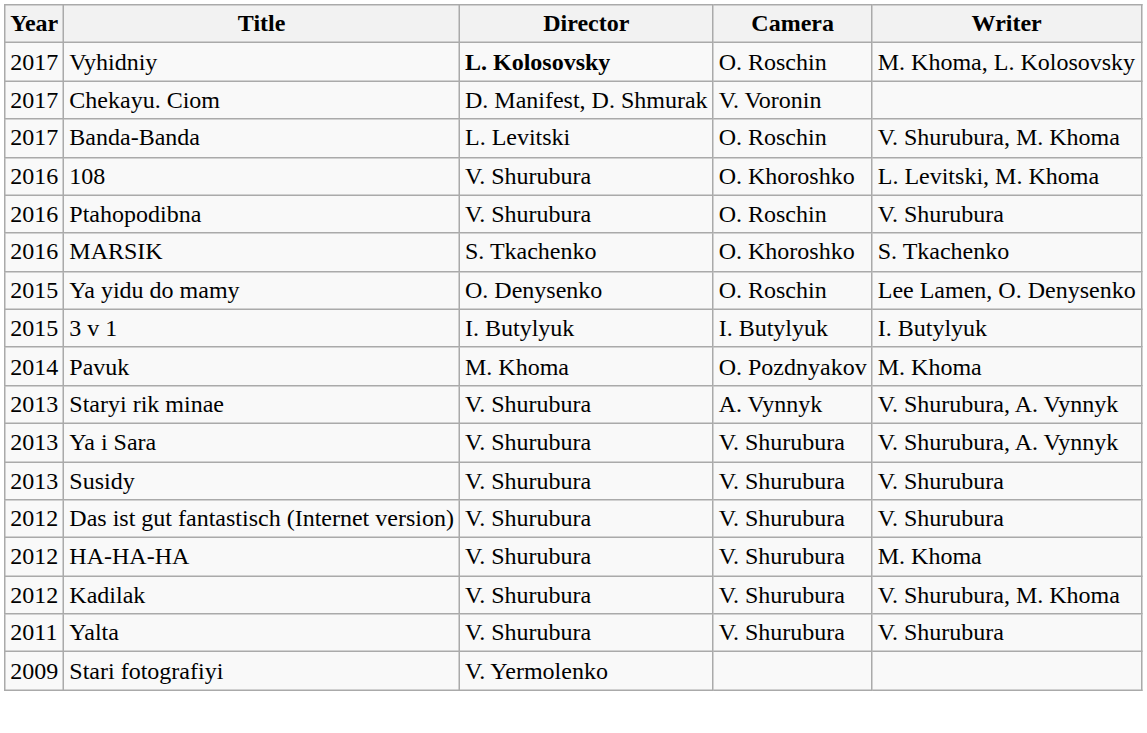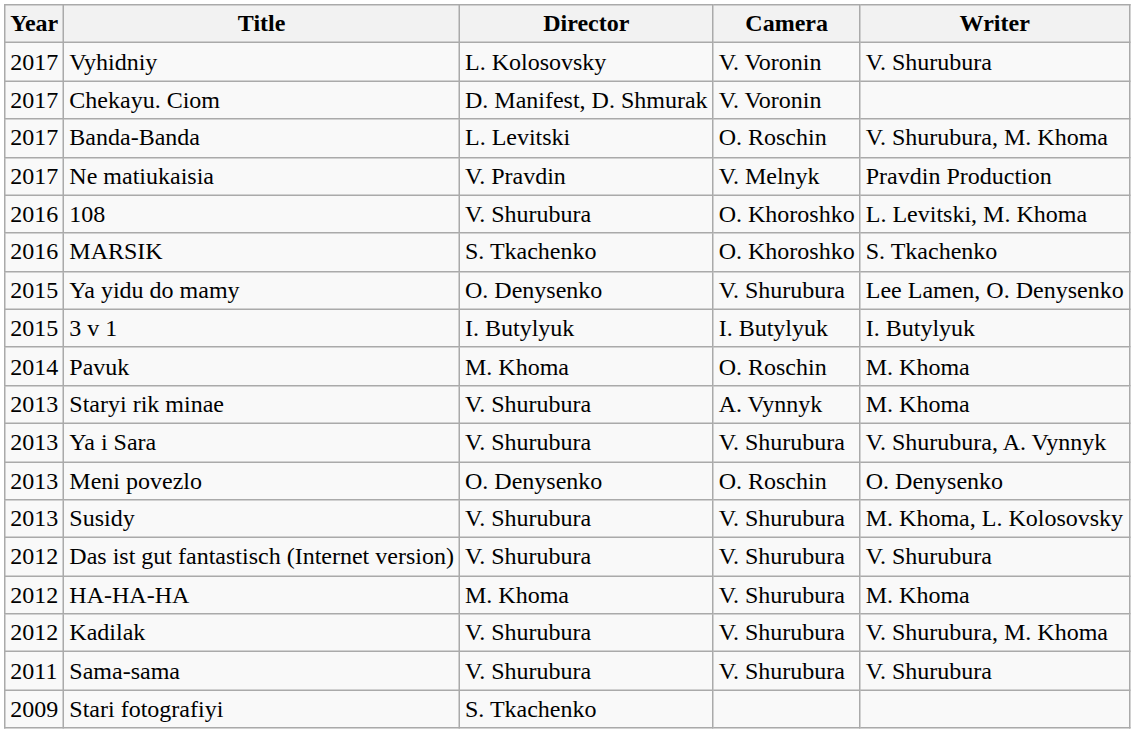 <table class="wikitable">
 <tr>
 <th>Year</th>
 <th>Title</th>
 <th>Director</th>
 <th>Camera</th>
 <th>Writer</th>
 </tr>
 <tr>
 <td>2017</td>
 <td>Vyhidniy</td>
-<td><strong>L. Kolosovsky</strong></td>
-<td>O. Roschin</td>
-<td>M. Khoma, L. Kolosovsky</td>
+<td>L. Kolosovsky</td>
+<td>V. Voronin</td>
+<td>V. Shurubura</td>
 </tr>
 <tr>
 <td>2017</td>
 <td>Chekayu. Ciom</td>
 <td>D. Manifest, D. Shmurak</td>
 <td>V. Voronin</td>
 </tr>
 <tr>
 <td>2017</td>
 <td>Banda-Banda</td>
 <td>L. Levitski</td>
 <td>O. Roschin</td>
 <td>V. Shurubura, M. Khoma</td>
 </tr>
 <tr>
+<td>2017</td>
+<td>Ne matiukaisia</td>
+<td>V. Pravdin</td>
+<td>V. Melnyk</td>
+<td>Pravdin Production</td>
+</tr>
+<tr>
 <td>2016</td>
 <td>108</td>
 <td>V. Shurubura</td>
 <td>O. Khoroshko</td>
 <td>L. Levitski, M. Khoma</td>
-</tr>
-<tr>
-<td>2016</td>
-<td>Ptahopodibna</td>
-<td>V. Shurubura</td>
-<td>O. Roschin</td>
-<td>V. Shurubura</td>
 </tr>
 <tr>
 <td>2016</td>
 <td>MARSIK</td>
 <td>S. Tkachenko</td>
 <td>O. Khoroshko</td>
 <td>S. Tkachenko</td>
 </tr>
 <tr>
 <td>2015</td>
 <td>Ya yidu do mamy</td>
 <td>O. Denysenko</td>
-<td>O. Roschin</td>
+<td>V. Shurubura</td>
 <td>Lee Lamen, O. Denysenko</td>
 </tr>
 <tr>
 <td>2015</td>
 <td>3 v 1</td>
 <td>I. Butylyuk</td>
 <td>I. Butylyuk</td>
 <td>I. Butylyuk</td>
 </tr>
 <tr>
 <td>2014</td>
 <td>Pavuk</td>
 <td>M. Khoma</td>
-<td>O. Pozdnyakov</td>
+<td>O. Roschin</td>
 <td>M. Khoma</td>
 </tr>
 <tr>
 <td>2013</td>
 <td>Staryi rik minae</td>
 <td>V. Shurubura</td>
 <td>A. Vynnyk</td>
-<td>V. Shurubura, A. Vynnyk</td>
+<td>M. Khoma</td>
 </tr>
 <tr>
 <td>2013</td>
 <td>Ya i Sara</td>
 <td>V. Shurubura</td>
 <td>V. Shurubura</td>
 <td>V. Shurubura, A. Vynnyk</td>
 </tr>
 <tr>
 <td>2013</td>
+<td>Meni povezlo</td>
+<td>O. Denysenko</td>
+<td>O. Roschin</td>
+<td>O. Denysenko</td>
+</tr>
+<tr>
+<td>2013</td>
 <td>Susidy</td>
 <td>V. Shurubura</td>
 <td>V. Shurubura</td>
-<td>V. Shurubura</td>
+<td>M. Khoma, L. Kolosovsky</td>
 </tr>
 <tr>
 <td 2012>2012</td>
 <td>Das ist gut fantastisch (Internet version)</td>
 <td>V. Shurubura</td>
 <td>V. Shurubura</td>
 <td>V. Shurubura</td>
 </tr>
 <tr>
 <td>2012</td>
 <td>HA-HA-HA</td>
-<td>V. Shurubura</td>
+<td>M. Khoma</td>
 <td>V. Shurubura</td>
 <td>M. Khoma</td>
 </tr>
 <tr>
 <td>2012</td>
 <td>Kadilak</td>
 <td>V. Shurubura</td>
 <td>V. Shurubura</td>
 <td>V. Shurubura, M. Khoma</td>
 </tr>
 <tr>
 <td>2011</td>
-<td>Yalta</td>
+<td>Sama-sama</td>
 <td>V. Shurubura</td>
 <td>V. Shurubura</td>
 <td>V. Shurubura</td>
 </tr>
 <tr>
 <td>2009</td>
 <td>Stari fotografiyi</td>
-<td>V. Yermolenko</td>
+<td>S. Tkachenko</td>
 <td></td>
 <td></td>
 </tr>
 </table>
